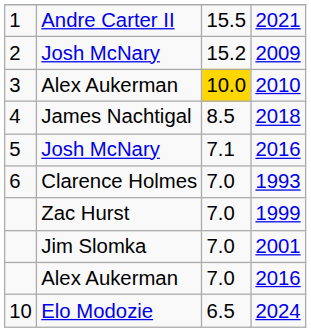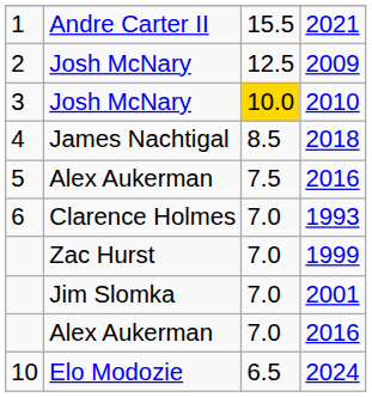 <table class="wikitable">
 <tr>
 </tr>
 <tr>
 <td>1</td>
 <td><a href='#'>Andre Carter II</a></td>
 <td>15.5</td>
 <td><a href='#'>2021</a></td>
 </tr>
 <tr>
 <td>2</td>
 <td><a href='#'>Josh McNary</a></td>
-<td>15.2</td>
+<td>12.5</td>
 <td><a href='#'>2009</a></td>
 </tr>
 <tr>
 <td>3</td>
-<td>Alex Aukerman</td>
+<td><a href='#'>Josh McNary</a></td>
 <td style="background: gold;">10.0</td>
 <td><a href='#'>2010</a></td>
 </tr>
 <tr>
 <td>4</td>
 <td>James Nachtigal</td>
 <td>8.5</td>
 <td><a href='#'>2018</a></td>
 </tr>
 <tr>
 <td>5</td>
-<td><a href='#'>Josh McNary</a></td>
-<td>7.1</td>
+<td>Alex Aukerman</td>
+<td>7.5</td>
 <td><a href='#'>2016</a></td>
 </tr>
 <tr>
 <td>6</td>
 <td>Clarence Holmes</td>
 <td>7.0</td>
 <td><a href='#'>1993</a></td>
 </tr>
 <tr>
 <td></td>
 <td>Zac Hurst</td>
 <td>7.0</td>
 <td><a href='#'>1999</a></td>
 </tr>
 <tr>
 <td></td>
 <td>Jim Slomka</td>
 <td>7.0</td>
 <td><a href='#'>2001</a></td>
 </tr>
 <tr>
 <td></td>
 <td>Alex Aukerman</td>
 <td>7.0</td>
 <td><a href='#'>2016</a></td>
 </tr>
 <tr>
 <td>10</td>
 <td><a href='#'>Elo Modozie</a></td>
 <td>6.5</td>
 <td><a href='#'>2024</a></td>
 </tr>
 </table>
